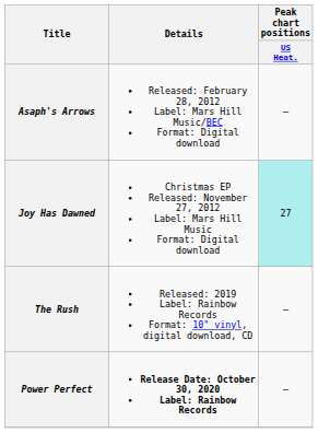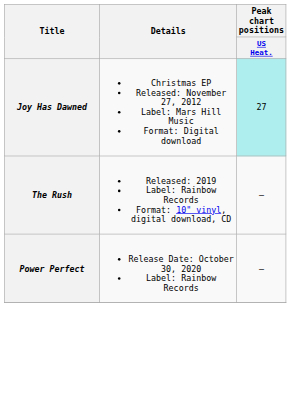 <table class="wikitable plainrowheaders" style="text-align:center;">
 <tr>
 <th scope="col" rowspan="2" style="width:11em;">Title</th>
 <th scope="col" rowspan="2" style="width:16em;">Details</th>
 <th scope="col" colspan="1">Peak chart positions</th>
 </tr>
 <tr>
 <th style="width:3em; font-size:90%"><a href='#'>US<br>Heat.</a><br></th>
-</tr>
-<tr>
-<th scope="row"><em>Asaph's Arrows</em></th>
-<td><br><ul><li>Released: February 28, 2012</li><li>Label: Mars Hill Music/<a href='#'>BEC</a></li><li>Format: Digital download</li></ul></td>
-<td>—</td>
 </tr>
 <tr>
 <th scope="row"><em>Joy Has Dawned</em></th>
 <td><br><ul><li>Christmas EP</li><li>Released: November 27, 2012</li><li>Label: Mars Hill Music</li><li>Format: Digital download</li></ul></td>
 <td style="background: paleturquoise;">27</td>
 </tr>
 <tr>
 <th scope="row"><em>The Rush</em></th>
 <td><br><ul><li>Released: 2019</li><li>Label: Rainbow Records</li><li>Format: <a href='#'>10" vinyl</a>, digital download, CD</li></ul></td>
 <td>—</td>
 </tr>
 <tr>
 <th scope="row"><em>Power Perfect</em></th>
-<td><strong><br><ul><li>Release Date: October 30, 2020</li><li>Label: Rainbow Records</li></ul></strong></td>
+<td><br><ul><li>Release Date: October 30, 2020</li><li>Label: Rainbow Records</li></ul></td>
 <td>—</td>
 </tr>
 <tr>
 </tr>
 </table>
